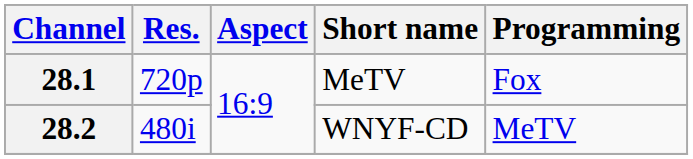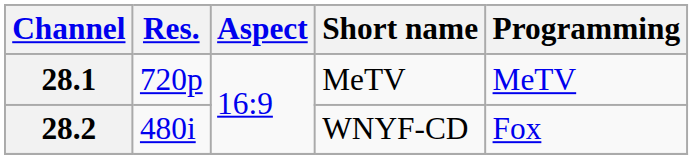 <table class="wikitable">
 <tr>
 <th scope = "col"><a href='#'>Channel</a></th>
 <th scope = "col"><a href='#'>Res.</a></th>
 <th scope = "col"><a href='#'>Aspect</a></th>
 <th scope = "col">Short name</th>
 <th scope = "col">Programming</th>
 </tr>
 <tr>
 <th scope = "row">28.1</th>
 <td><a href='#'>720p</a></td>
 <td rowspan="2"><a href='#'>16:9</a></td>
 <td>MeTV</td>
-<td><a href='#'>Fox</a></td>
+<td><a href='#'>MeTV</a></td>
 </tr>
 <tr>
 <th scope = "row">28.2</th>
 <td><a href='#'>480i</a></td>
 <td>WNYF-CD</td>
-<td><a href='#'>MeTV</a></td>
+<td><a href='#'>Fox</a></td>
 </tr>
 <tr>
 </tr>
 </table>
